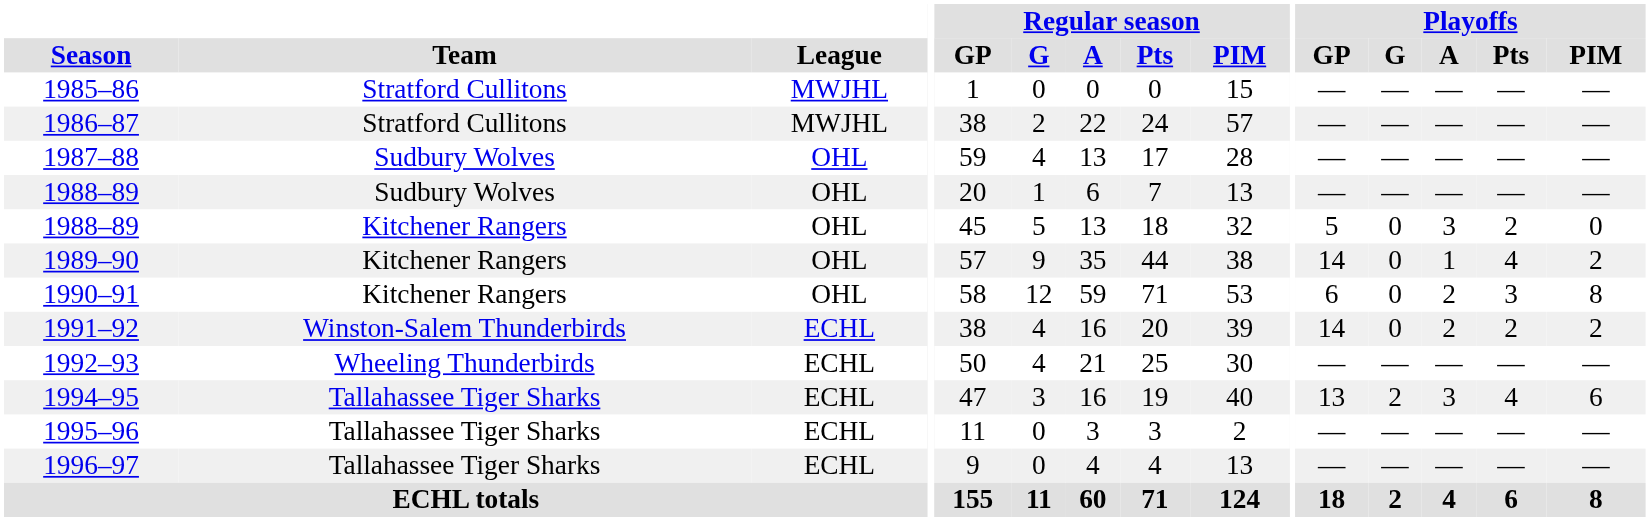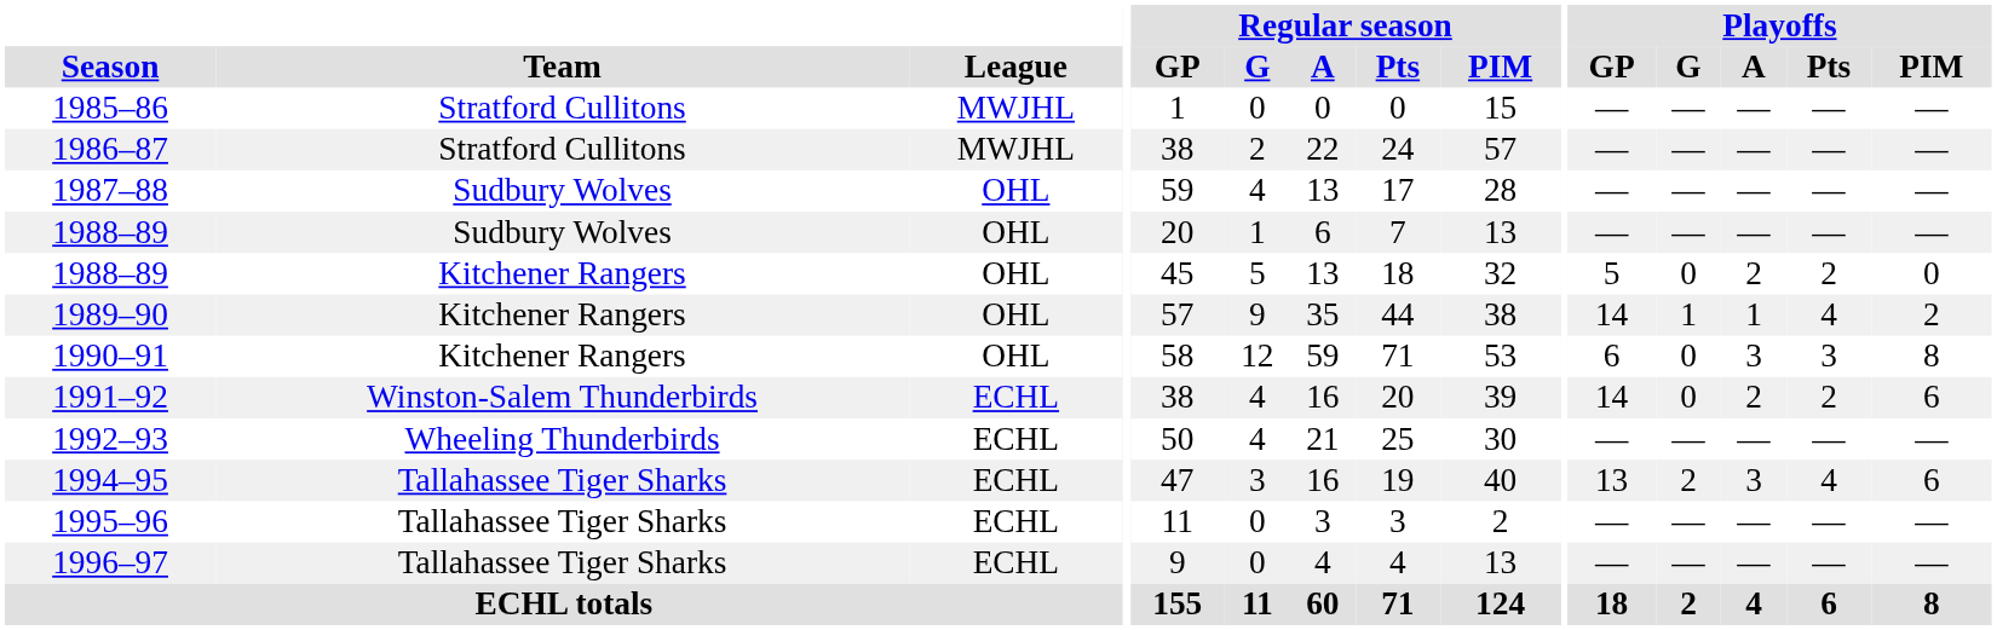 <table border="0" cellpadding="1" cellspacing="0" style="text-align:center; width:60em">
 <tr bgcolor="#e0e0e0">
 <th colspan="3" bgcolor="#ffffff"></th>
 <th rowspan="99" bgcolor="#ffffff"></th>
 <th colspan="5"><a href='#'>Regular season</a></th>
 <th rowspan="99" bgcolor="#ffffff"></th>
 <th colspan="5"><a href='#'>Playoffs</a></th>
 </tr>
 <tr bgcolor="#e0e0e0">
 <th><a href='#'>Season</a></th>
 <th>Team</th>
 <th>League</th>
 <th>GP</th>
 <th><a href='#'>G</a></th>
 <th><a href='#'>A</a></th>
 <th><a href='#'>Pts</a></th>
 <th><a href='#'>PIM</a></th>
 <th>GP</th>
 <th>G</th>
 <th>A</th>
 <th>Pts</th>
 <th>PIM</th>
 </tr>
 <tr>
 <td><a href='#'>1985–86</a></td>
 <td><a href='#'>Stratford Cullitons</a></td>
 <td><a href='#'>MWJHL</a></td>
 <td>1</td>
 <td>0</td>
 <td>0</td>
 <td>0</td>
 <td>15</td>
 <td>—</td>
 <td>—</td>
 <td>—</td>
 <td>—</td>
 <td>—</td>
 </tr>
 <tr bgcolor="#f0f0f0">
 <td><a href='#'>1986–87</a></td>
 <td>Stratford Cullitons</td>
 <td>MWJHL</td>
 <td>38</td>
 <td>2</td>
 <td>22</td>
 <td>24</td>
 <td>57</td>
 <td>—</td>
 <td>—</td>
 <td>—</td>
 <td>—</td>
 <td>—</td>
 </tr>
 <tr>
 <td><a href='#'>1987–88</a></td>
 <td><a href='#'>Sudbury Wolves</a></td>
 <td><a href='#'>OHL</a></td>
 <td>59</td>
 <td>4</td>
 <td>13</td>
 <td>17</td>
 <td>28</td>
 <td>—</td>
 <td>—</td>
 <td>—</td>
 <td>—</td>
 <td>—</td>
 </tr>
 <tr bgcolor="#f0f0f0">
 <td><a href='#'>1988–89</a></td>
 <td>Sudbury Wolves</td>
 <td>OHL</td>
 <td>20</td>
 <td>1</td>
 <td>6</td>
 <td>7</td>
 <td>13</td>
 <td>—</td>
 <td>—</td>
 <td>—</td>
 <td>—</td>
 <td>—</td>
 </tr>
 <tr>
 <td><a href='#'>1988–89</a></td>
 <td><a href='#'>Kitchener Rangers</a></td>
 <td>OHL</td>
 <td>45</td>
 <td>5</td>
 <td>13</td>
 <td>18</td>
 <td>32</td>
 <td>5</td>
 <td>0</td>
-<td>3</td>
+<td>2</td>
 <td>2</td>
 <td>0</td>
 </tr>
 <tr bgcolor="#f0f0f0">
 <td><a href='#'>1989–90</a></td>
 <td>Kitchener Rangers</td>
 <td>OHL</td>
 <td>57</td>
 <td>9</td>
 <td>35</td>
 <td>44</td>
 <td>38</td>
 <td>14</td>
-<td>0</td>
+<td>1</td>
 <td>1</td>
 <td>4</td>
 <td>2</td>
 </tr>
 <tr>
 <td><a href='#'>1990–91</a></td>
 <td>Kitchener Rangers</td>
 <td>OHL</td>
 <td>58</td>
 <td>12</td>
 <td>59</td>
 <td>71</td>
 <td>53</td>
 <td>6</td>
 <td>0</td>
-<td>2</td>
+<td>3</td>
 <td>3</td>
 <td>8</td>
 </tr>
 <tr bgcolor="#f0f0f0">
 <td><a href='#'>1991–92</a></td>
 <td><a href='#'>Winston-Salem Thunderbirds</a></td>
 <td><a href='#'>ECHL</a></td>
 <td>38</td>
 <td>4</td>
 <td>16</td>
 <td>20</td>
 <td>39</td>
 <td>14</td>
 <td>0</td>
 <td>2</td>
 <td>2</td>
-<td>2</td>
+<td>6</td>
 </tr>
 <tr>
 <td><a href='#'>1992–93</a></td>
 <td><a href='#'>Wheeling Thunderbirds</a></td>
 <td>ECHL</td>
 <td>50</td>
 <td>4</td>
 <td>21</td>
 <td>25</td>
 <td>30</td>
 <td>—</td>
 <td>—</td>
 <td>—</td>
 <td>—</td>
 <td>—</td>
 </tr>
 <tr bgcolor="#f0f0f0">
 <td><a href='#'>1994–95</a></td>
 <td><a href='#'>Tallahassee Tiger Sharks</a></td>
 <td>ECHL</td>
 <td>47</td>
 <td>3</td>
 <td>16</td>
 <td>19</td>
 <td>40</td>
 <td>13</td>
 <td>2</td>
 <td>3</td>
 <td>4</td>
 <td>6</td>
 </tr>
 <tr>
 <td><a href='#'>1995–96</a></td>
 <td>Tallahassee Tiger Sharks</td>
 <td>ECHL</td>
 <td>11</td>
 <td>0</td>
 <td>3</td>
 <td>3</td>
 <td>2</td>
 <td>—</td>
 <td>—</td>
 <td>—</td>
 <td>—</td>
 <td>—</td>
 </tr>
 <tr bgcolor="#f0f0f0">
 <td><a href='#'>1996–97</a></td>
 <td>Tallahassee Tiger Sharks</td>
 <td>ECHL</td>
 <td>9</td>
 <td>0</td>
 <td>4</td>
 <td>4</td>
 <td>13</td>
 <td>—</td>
 <td>—</td>
 <td>—</td>
 <td>—</td>
 <td>—</td>
 </tr>
 <tr>
 </tr>
 <tr ALIGN="center" bgcolor="#e0e0e0">
 <th colspan="3">ECHL totals</th>
 <th ALIGN="center">155</th>
 <th ALIGN="center">11</th>
 <th ALIGN="center">60</th>
 <th ALIGN="center">71</th>
 <th ALIGN="center">124</th>
 <th ALIGN="center">18</th>
 <th ALIGN="center">2</th>
 <th ALIGN="center">4</th>
 <th ALIGN="center">6</th>
 <th ALIGN="center">8</th>
 </tr>
 </table>
